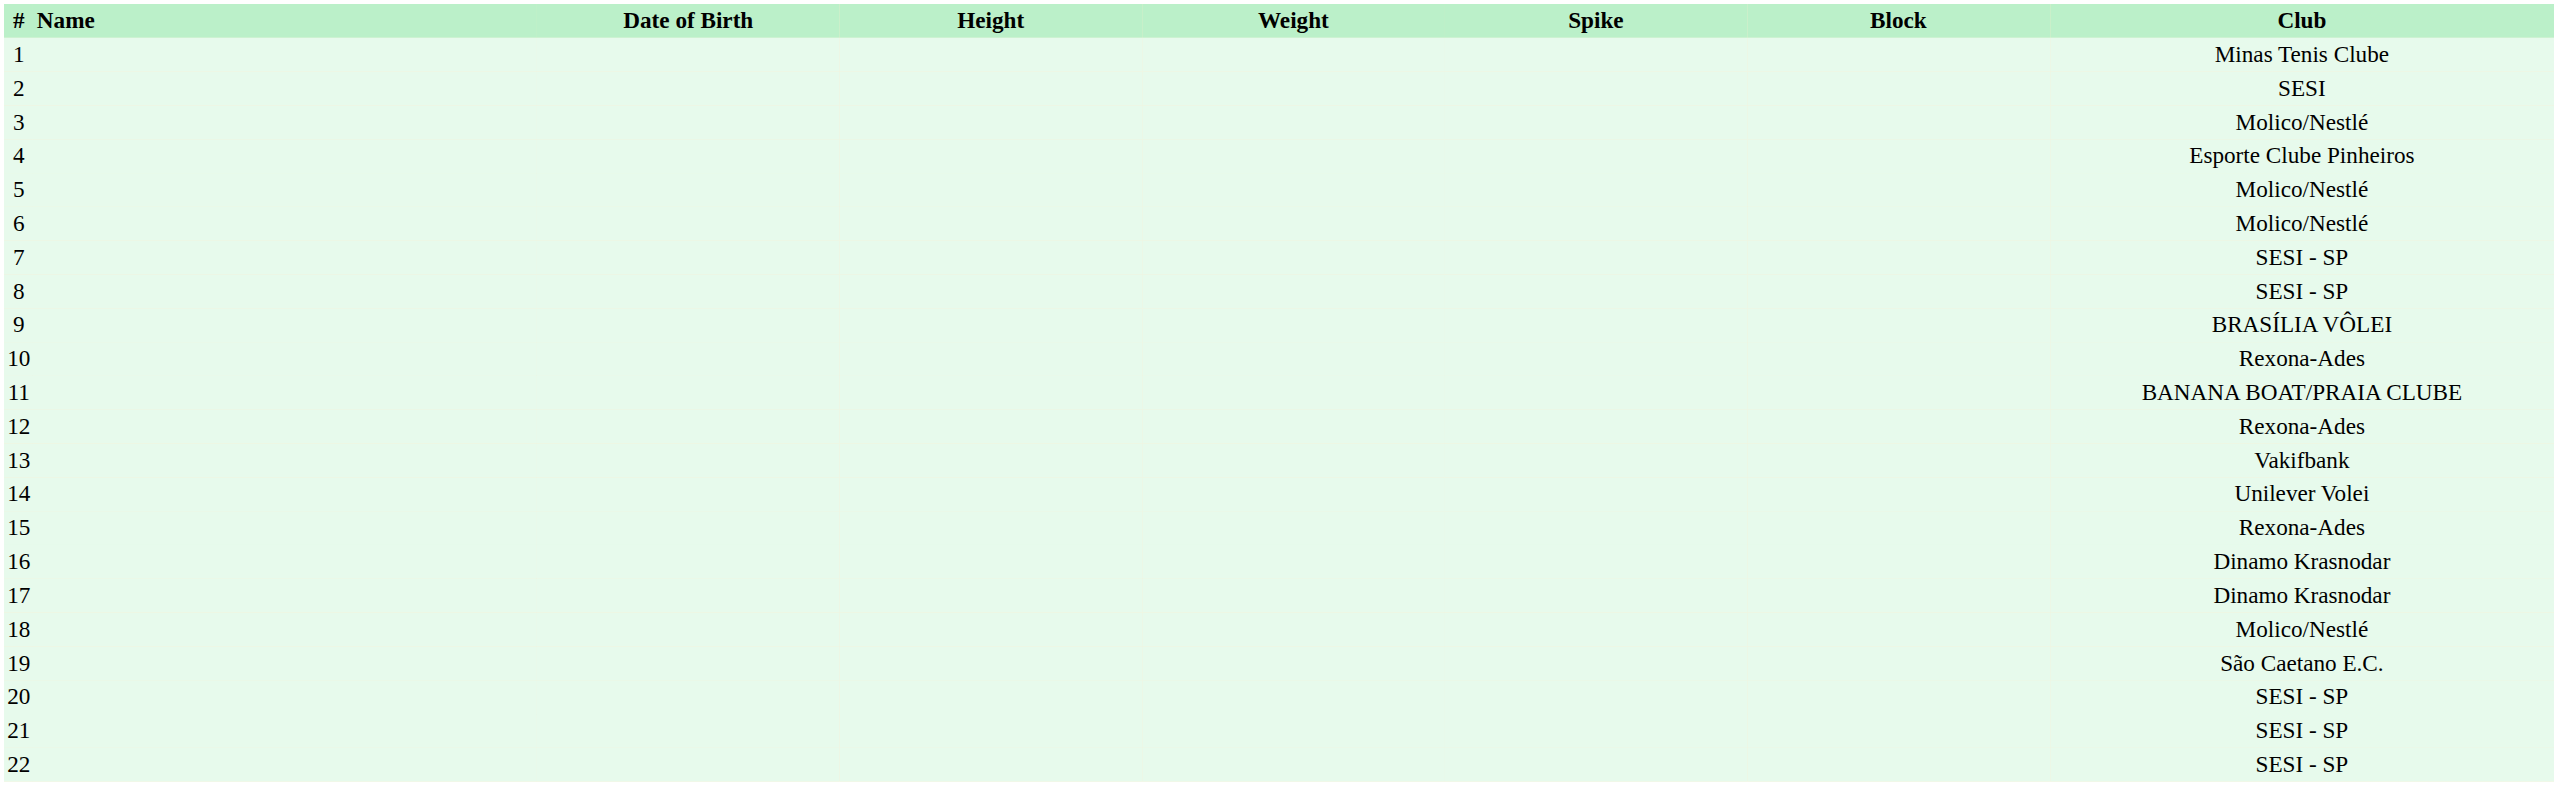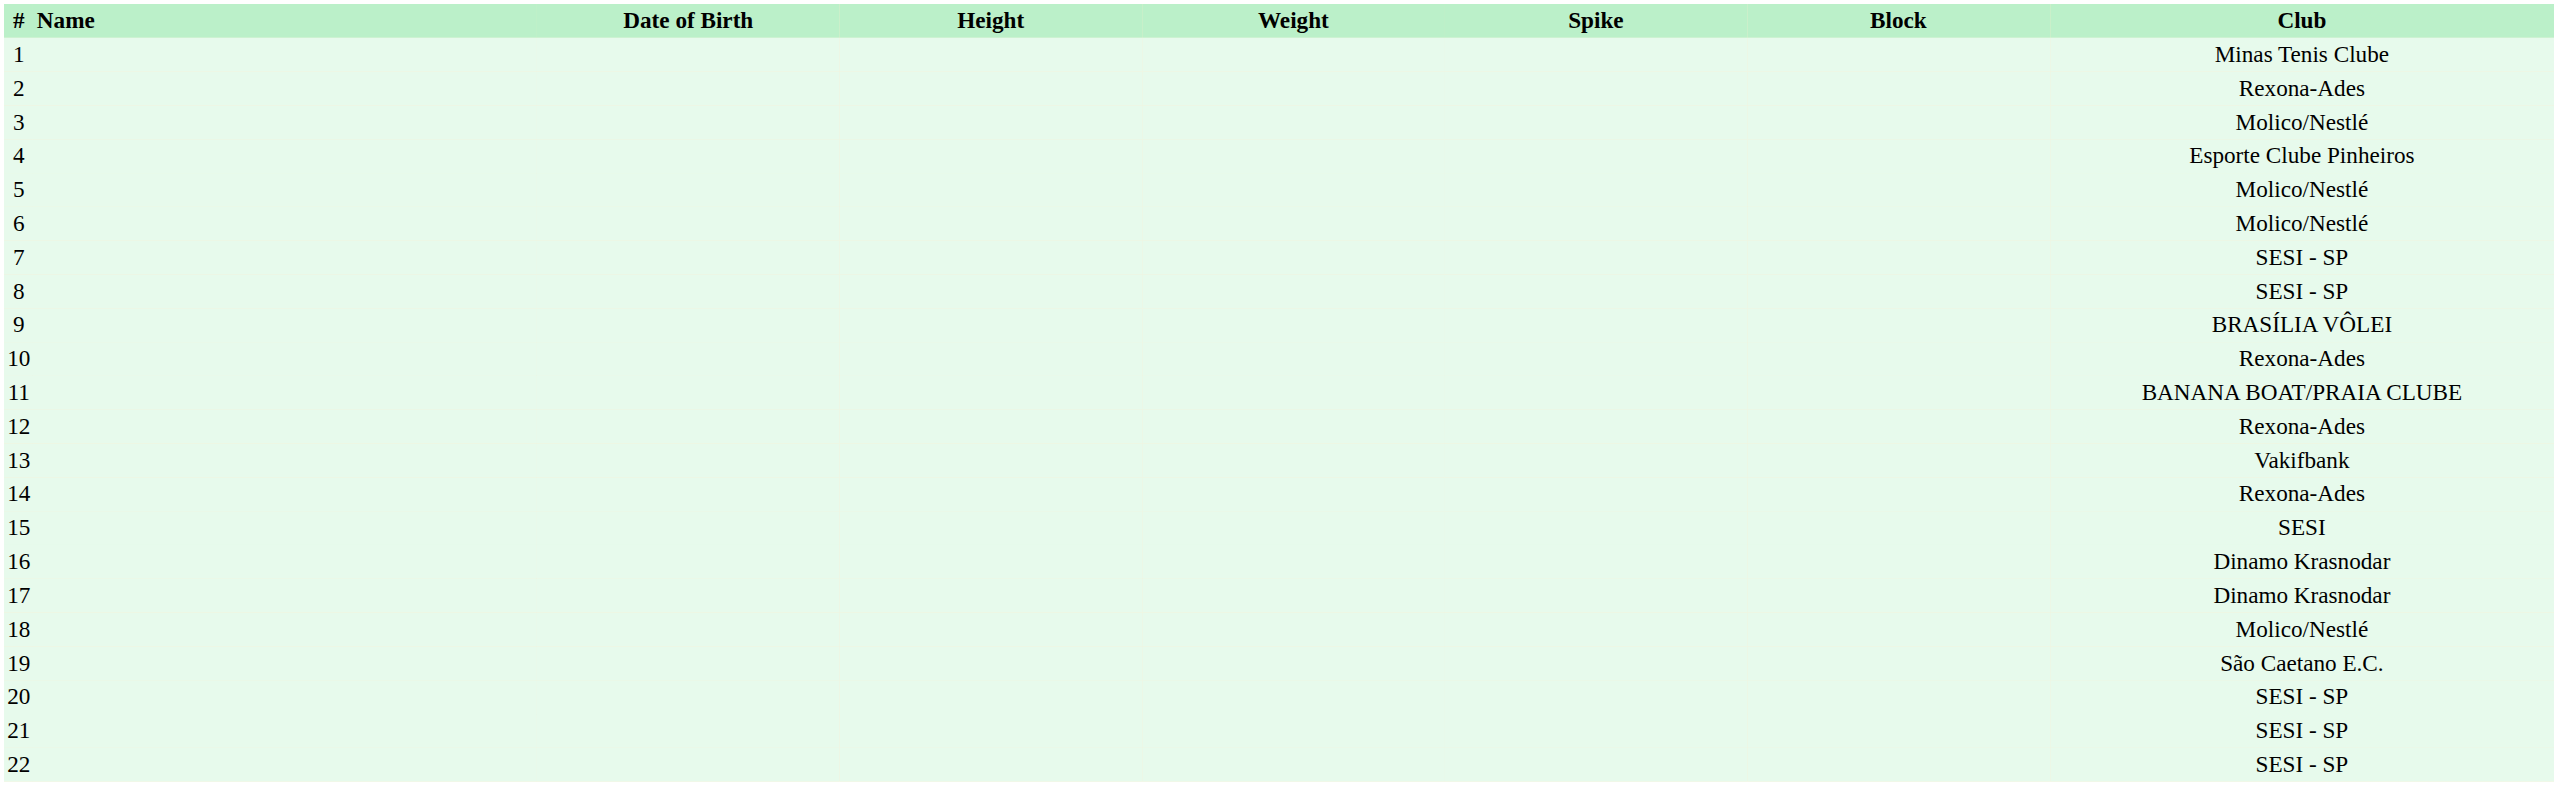 <table border=0 cellpadding=2 cellspacing=0  |- bgcolor=#FFECCE style="text-align:center; font-size:90%; width:100%">
 <tr bgcolor=#BBF0C9>
 <th>#</th>
 <th align=left width=20%>Name</th>
 <th width=12%>Date of Birth</th>
 <th width=12%>Height</th>
 <th width=12%>Weight</th>
 <th width=12%>Spike</th>
 <th width=12%>Block</th>
 <th width=20%>Club</th>
 </tr>
 <tr bgcolor=#E7FAEC>
 <td>1</td>
 <td align=left></td>
 <td align=right></td>
 <td></td>
 <td></td>
 <td></td>
 <td></td>
 <td>Minas Tenis Clube</td>
 </tr>
 <tr bgcolor=#E7FAEC>
 <td>2</td>
 <td align=left></td>
 <td align=right></td>
 <td></td>
 <td></td>
 <td></td>
 <td></td>
-<td>SESI</td>
+<td>Rexona-Ades</td>
 </tr>
 <tr bgcolor=#E7FAEC>
 <td>3</td>
 <td align=left></td>
 <td align=right></td>
 <td></td>
 <td></td>
 <td></td>
 <td></td>
 <td>Molico/Nestlé</td>
 </tr>
 <tr bgcolor=#E7FAEC>
 <td>4</td>
 <td align=left></td>
 <td align=right></td>
 <td></td>
 <td></td>
 <td></td>
 <td></td>
 <td>Esporte Clube Pinheiros</td>
 </tr>
 <tr bgcolor=#E7FAEC>
 <td>5</td>
 <td align=left></td>
 <td align=right></td>
 <td></td>
 <td></td>
 <td></td>
 <td></td>
 <td>Molico/Nestlé</td>
 </tr>
 <tr bgcolor=#E7FAEC>
 <td>6</td>
 <td align=left></td>
 <td align=right></td>
 <td></td>
 <td></td>
 <td></td>
 <td></td>
 <td>Molico/Nestlé</td>
 </tr>
 <tr bgcolor=#E7FAEC>
 <td>7</td>
 <td align=left></td>
 <td align=right></td>
 <td></td>
 <td></td>
 <td></td>
 <td></td>
 <td>SESI - SP</td>
 </tr>
 <tr bgcolor=#E7FAEC>
 <td>8</td>
 <td align=left></td>
 <td align=right></td>
 <td></td>
 <td></td>
 <td></td>
 <td></td>
 <td>SESI - SP</td>
 </tr>
 <tr bgcolor=#E7FAEC>
 <td>9</td>
 <td align=left></td>
 <td align=right></td>
 <td></td>
 <td></td>
 <td></td>
 <td></td>
 <td>BRASÍLIA VÔLEI</td>
 </tr>
 <tr bgcolor=#E7FAEC>
 <td>10</td>
 <td align=left></td>
 <td align=right></td>
 <td></td>
 <td></td>
 <td></td>
 <td></td>
 <td>Rexona-Ades</td>
 </tr>
 <tr bgcolor=#E7FAEC>
 <td>11</td>
 <td align=left></td>
 <td align=right></td>
 <td></td>
 <td></td>
 <td></td>
 <td></td>
 <td>BANANA BOAT/PRAIA CLUBE</td>
 </tr>
 <tr bgcolor=#E7FAEC>
 <td>12</td>
 <td align=left></td>
 <td align=right></td>
 <td></td>
 <td></td>
 <td></td>
 <td></td>
 <td>Rexona-Ades</td>
 </tr>
 <tr bgcolor=#E7FAEC>
 <td>13</td>
 <td align=left></td>
 <td align=right></td>
 <td></td>
 <td></td>
 <td></td>
 <td></td>
 <td>Vakifbank</td>
 </tr>
 <tr bgcolor=#E7FAEC>
 <td>14</td>
 <td align=left></td>
 <td align=right></td>
 <td></td>
 <td></td>
 <td></td>
 <td></td>
-<td>Unilever Volei</td>
+<td>Rexona-Ades</td>
 </tr>
 <tr bgcolor=#E7FAEC>
 <td>15</td>
 <td align=left></td>
 <td align=right></td>
 <td></td>
 <td></td>
 <td></td>
 <td></td>
-<td>Rexona-Ades</td>
+<td>SESI</td>
 </tr>
 <tr bgcolor=#E7FAEC>
 <td>16</td>
 <td align=left></td>
 <td align=right></td>
 <td></td>
 <td></td>
 <td></td>
 <td></td>
 <td>Dinamo Krasnodar</td>
 </tr>
 <tr bgcolor=#E7FAEC>
 <td>17</td>
 <td align=left></td>
 <td align=right></td>
 <td></td>
 <td></td>
 <td></td>
 <td></td>
 <td>Dinamo Krasnodar</td>
 </tr>
 <tr bgcolor=#E7FAEC>
 <td>18</td>
 <td align=left></td>
 <td align=right></td>
 <td></td>
 <td></td>
 <td></td>
 <td></td>
 <td>Molico/Nestlé</td>
 </tr>
 <tr bgcolor=#E7FAEC>
 <td>19</td>
 <td align=left></td>
 <td align=right></td>
 <td></td>
 <td></td>
 <td></td>
 <td></td>
 <td>São Caetano E.C.</td>
 </tr>
 <tr bgcolor=#E7FAEC>
 <td>20</td>
 <td align=left></td>
 <td align=right></td>
 <td></td>
 <td></td>
 <td></td>
 <td></td>
 <td>SESI - SP</td>
 </tr>
 <tr bgcolor=#E7FAEC>
 <td>21</td>
 <td align=left></td>
 <td align=right></td>
 <td></td>
 <td></td>
 <td></td>
 <td></td>
 <td>SESI - SP</td>
 </tr>
 <tr bgcolor=#E7FAEC>
 <td>22</td>
 <td align=left></td>
 <td align=right></td>
 <td></td>
 <td></td>
 <td></td>
 <td></td>
 <td>SESI - SP</td>
 </tr>
 </table>
